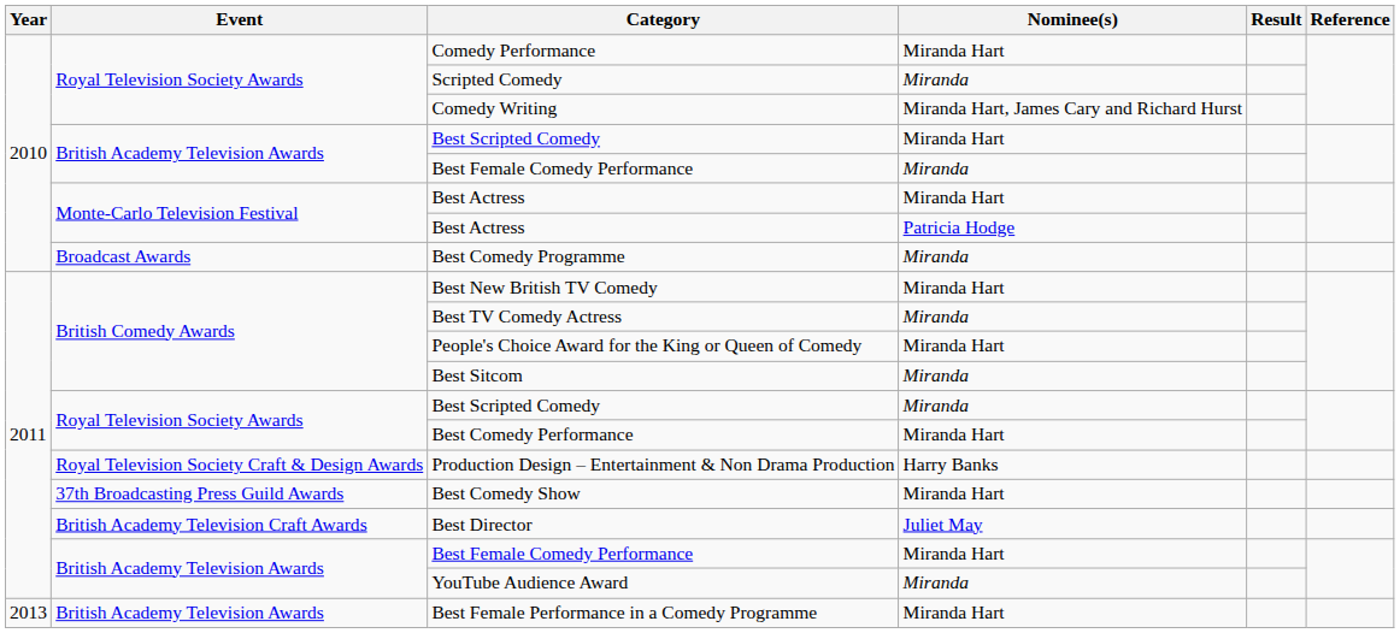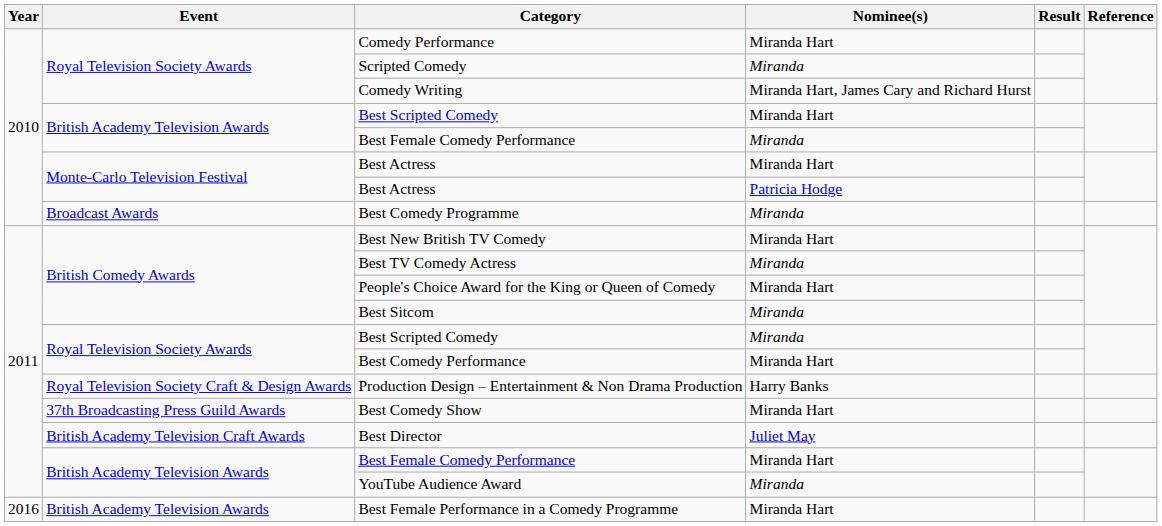 <table class="wikitable">
 <tr>
 <th>Year</th>
 <th>Event</th>
 <th>Category</th>
 <th>Nominee(s)</th>
 <th>Result</th>
 <th>Reference</th>
 </tr>
 <tr>
 <td rowspan="8">2010</td>
 <td rowspan="3"><a href='#'>Royal Television Society Awards</a></td>
 <td>Comedy Performance</td>
 <td>Miranda Hart</td>
 <td></td>
 <td rowspan="3"></td>
 </tr>
 <tr>
 <td>Scripted Comedy</td>
 <td><em>Miranda</em></td>
 <td></td>
 </tr>
 <tr>
 <td>Comedy Writing</td>
 <td>Miranda Hart, James Cary and Richard Hurst</td>
 <td></td>
 </tr>
 <tr>
 <td rowspan="2"><a href='#'>British Academy Television Awards</a></td>
 <td><a href='#'>Best Scripted Comedy</a></td>
 <td>Miranda Hart</td>
 <td></td>
 <td rowspan="2"></td>
 </tr>
 <tr>
 <td>Best Female Comedy Performance</td>
 <td><em>Miranda</em></td>
 <td></td>
 </tr>
 <tr>
 <td rowspan="2"><a href='#'>Monte-Carlo Television Festival</a></td>
 <td>Best Actress</td>
 <td>Miranda Hart</td>
 <td></td>
 <td rowspan="2"></td>
 </tr>
 <tr>
 <td>Best Actress</td>
 <td><a href='#'>Patricia Hodge</a></td>
 <td></td>
 </tr>
 <tr>
 <td><a href='#'>Broadcast Awards</a></td>
 <td>Best Comedy Programme</td>
 <td><em>Miranda</em></td>
 <td></td>
 <td></td>
 </tr>
 <tr>
 <td rowspan="11">2011</td>
 <td rowspan="4"><a href='#'>British Comedy Awards</a></td>
 <td>Best New British TV Comedy</td>
 <td>Miranda Hart</td>
 <td></td>
 <td rowspan="4"></td>
 </tr>
 <tr>
 <td>Best TV Comedy Actress</td>
 <td><em>Miranda</em></td>
 <td></td>
 </tr>
 <tr>
 <td>People's Choice Award for the King or Queen of Comedy</td>
 <td>Miranda Hart</td>
 <td></td>
 </tr>
 <tr>
 <td>Best Sitcom</td>
 <td><em>Miranda</em></td>
 <td></td>
 </tr>
 <tr>
 <td rowspan="2"><a href='#'>Royal Television Society Awards</a></td>
 <td>Best Scripted Comedy</td>
 <td><em>Miranda</em></td>
 <td></td>
 <td rowspan="2"></td>
 </tr>
 <tr>
 <td>Best Comedy Performance</td>
 <td>Miranda Hart</td>
 <td></td>
 </tr>
 <tr>
 <td><a href='#'>Royal Television Society Craft & Design Awards</a></td>
 <td>Production Design – Entertainment & Non Drama Production</td>
 <td>Harry Banks</td>
 <td></td>
 <td></td>
 </tr>
 <tr>
 <td><a href='#'>37th Broadcasting Press Guild Awards</a></td>
 <td>Best Comedy Show</td>
 <td>Miranda Hart</td>
 <td></td>
 <td></td>
 </tr>
 <tr>
 <td><a href='#'>British Academy Television Craft Awards</a></td>
 <td>Best Director</td>
 <td><a href='#'>Juliet May</a></td>
 <td></td>
 <td></td>
 </tr>
 <tr>
 <td rowspan="2"><a href='#'>British Academy Television Awards</a></td>
 <td><a href='#'>Best Female Comedy Performance</a></td>
 <td>Miranda Hart</td>
 <td></td>
 <td rowspan="2"></td>
 </tr>
 <tr>
 <td>YouTube Audience Award</td>
 <td><em>Miranda</em></td>
 <td></td>
 </tr>
 <tr>
-<td>2013</td>
+<td>2016</td>
 <td><a href='#'>British Academy Television Awards</a></td>
 <td>Best Female Performance in a Comedy Programme</td>
 <td>Miranda Hart</td>
 <td></td>
 <td></td>
 </tr>
 </table>
